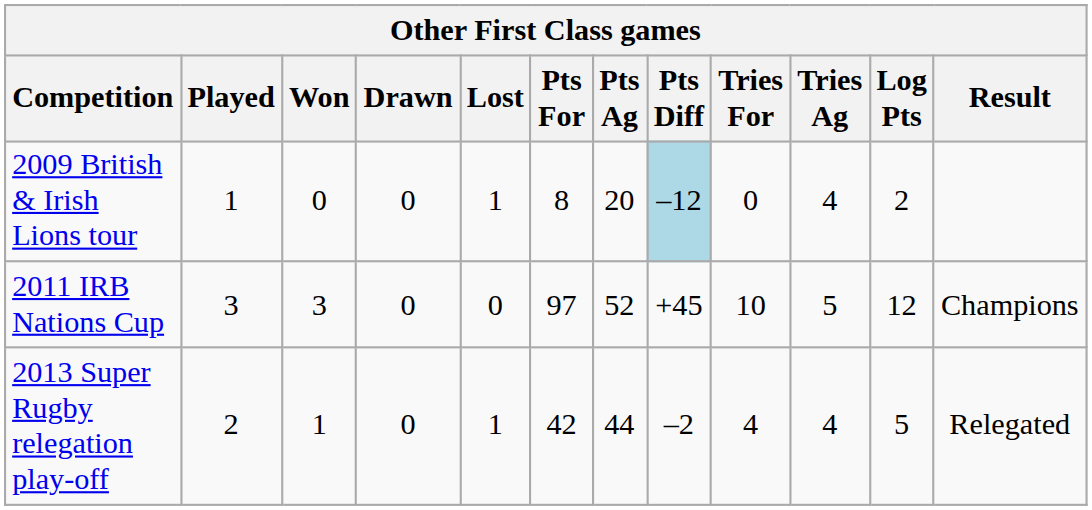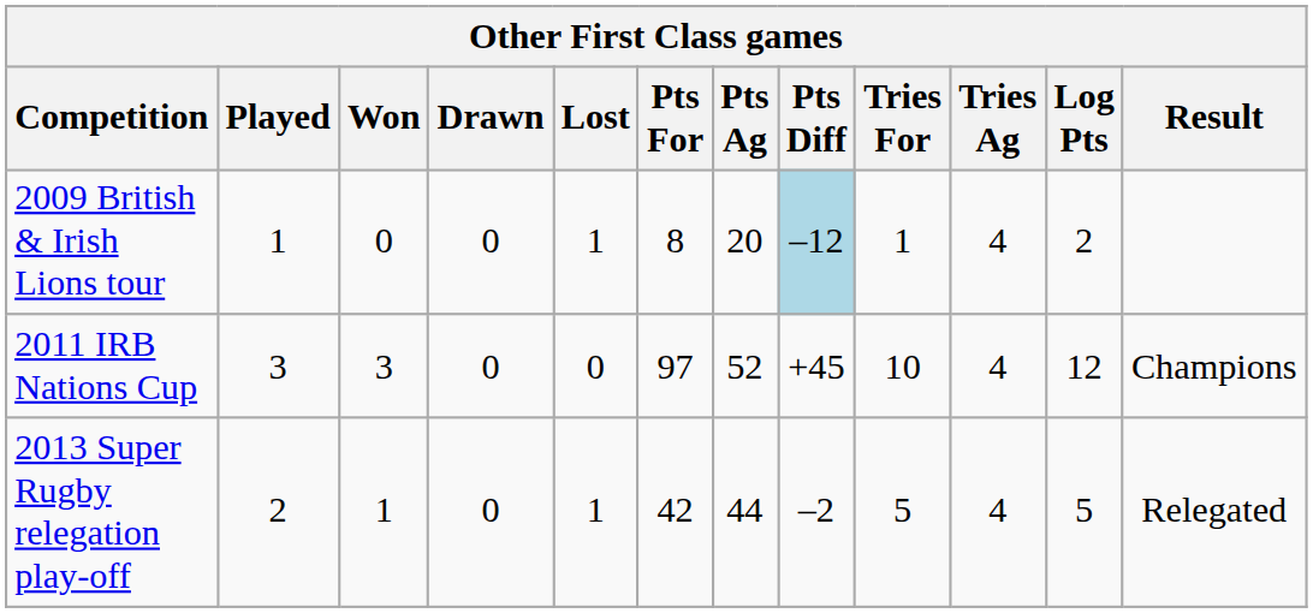 <table class="wikitable collapsible"  style="text-align:center; font-size:90%; width:80%">
 <tr>
 <th colspan=12>Other First Class games</th>
 </tr>
 <tr>
 <th style="width:20%;">Competition</th>
 <th style="width:7%;">Played</th>
 <th style="width:7%;">Won</th>
 <th style="width:7%;">Drawn</th>
 <th style="width:7%;">Lost</th>
 <th style="width:7%;">Pts For</th>
 <th style="width:7%;">Pts Ag</th>
 <th style="width:7%;">Pts Diff</th>
 <th style="width:7%;">Tries For</th>
 <th style="width:7%;">Tries Ag</th>
 <th style="width:7%;">Log Pts</th>
 <th style="width:10%;">Result<br></th>
 </tr>
 <tr>
 <td style="text-align:left;"><a href='#'>2009 British & Irish Lions tour</a></td>
 <td>1</td>
 <td>0</td>
 <td>0</td>
 <td>1</td>
 <td>8</td>
 <td>20</td>
 <td style="background: lightblue;">–12</td>
-<td>0</td>
+<td>1</td>
 <td>4</td>
 <td>2</td>
 <td></td>
 </tr>
 <tr>
 <td style="text-align:left;"><a href='#'>2011 IRB Nations Cup</a></td>
 <td>3</td>
 <td>3</td>
 <td>0</td>
 <td>0</td>
 <td>97</td>
 <td>52</td>
 <td>+45</td>
 <td>10</td>
-<td>5</td>
+<td>4</td>
 <td>12</td>
 <td>Champions</td>
 </tr>
 <tr>
 <td style="text-align:left;"><a href='#'>2013 Super Rugby relegation play-off</a></td>
 <td>2</td>
 <td>1</td>
 <td>0</td>
 <td>1</td>
 <td>42</td>
 <td>44</td>
 <td>–2</td>
-<td>4</td>
+<td>5</td>
 <td>4</td>
 <td>5</td>
 <td>Relegated</td>
 </tr>
 </table>
